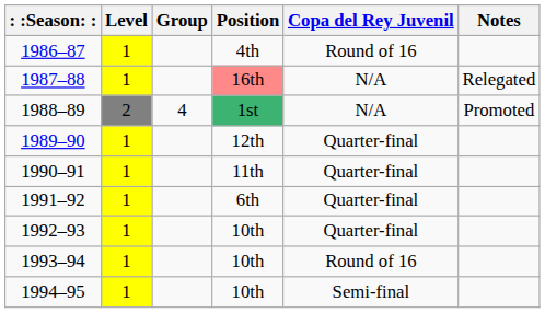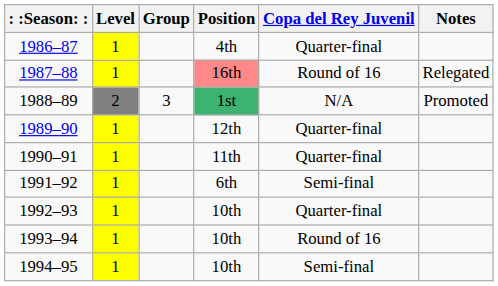 <table class="wikitable" style="text-align:center; font-size:90%">
 <tr>
 <th>: :Season: :</th>
 <th>Level</th>
 <th>Group</th>
 <th>Position</th>
 <th><a href='#'>Copa del Rey Juvenil</a></th>
 <th>Notes</th>
 </tr>
 <tr>
 <td><a href='#'>1986–87</a></td>
 <td bgcolor=#FFFF00>1</td>
 <td></td>
 <td>4th</td>
-<td>Round of 16</td>
+<td>Quarter-final</td>
 <td></td>
 </tr>
 <tr>
 <td><a href='#'>1987–88</a></td>
 <td bgcolor=#FFFF00>1</td>
 <td></td>
 <td bgcolor=#FF8888>16th</td>
-<td>N/A</td>
+<td>Round of 16</td>
 <td>Relegated</td>
 </tr>
 <tr>
 <td>1988–89</td>
 <td bgcolor=#808080>2</td>
-<td>4</td>
+<td>3</td>
 <td bgcolor="#3CB371">1st</td>
 <td>N/A</td>
 <td>Promoted</td>
 </tr>
 <tr>
 <td><a href='#'>1989–90</a></td>
 <td bgcolor=#FFFF00>1</td>
 <td></td>
 <td>12th</td>
 <td>Quarter-final</td>
 <td></td>
 </tr>
 <tr>
 <td>1990–91</td>
 <td bgcolor=#FFFF00>1</td>
 <td></td>
 <td>11th</td>
 <td>Quarter-final</td>
 <td></td>
 </tr>
 <tr>
 <td>1991–92</td>
 <td bgcolor=#FFFF00>1</td>
 <td></td>
 <td>6th</td>
-<td>Quarter-final</td>
+<td>Semi-final</td>
 <td></td>
 </tr>
 <tr>
 <td>1992–93</td>
 <td bgcolor=#FFFF00>1</td>
 <td></td>
 <td>10th</td>
 <td>Quarter-final</td>
 <td></td>
 </tr>
 <tr>
 <td>1993–94</td>
 <td bgcolor=#FFFF00>1</td>
 <td></td>
 <td>10th</td>
 <td>Round of 16</td>
 <td></td>
 </tr>
 <tr>
 <td>1994–95</td>
 <td bgcolor=#FFFF00>1</td>
 <td></td>
 <td>10th</td>
 <td>Semi-final</td>
 <td></td>
 </tr>
 </table>
